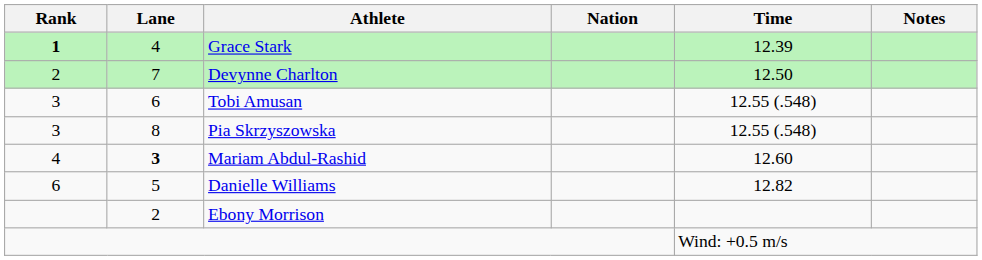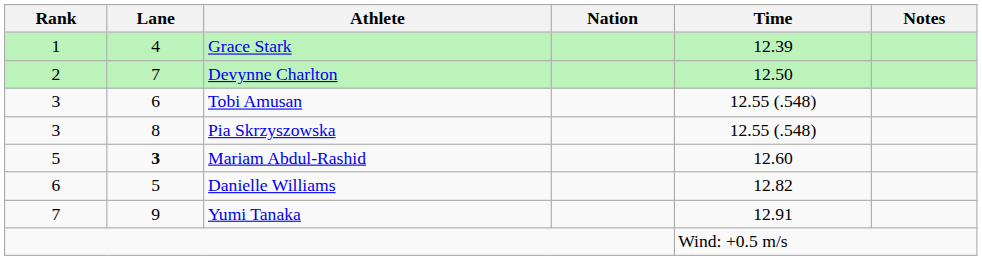 <table class="wikitable sortable" style="text-align:center;width: 70%;">
 <tr>
 <th>Rank</th>
 <th>Lane</th>
 <th>Athlete</th>
 <th>Nation</th>
 <th>Time</th>
 <th>Notes</th>
 </tr>
 <tr bgcolor="#bbf3bb">
-<td><strong>1</strong></td>
+<td>1</td>
 <td>4</td>
 <td align=left><a href='#'>Grace Stark</a></td>
 <td align=left></td>
 <td>12.39</td>
 <td></td>
 </tr>
 <tr bgcolor="#bbf3bb">
 <td>2</td>
 <td>7</td>
 <td align=left><a href='#'>Devynne Charlton</a></td>
 <td align=left></td>
 <td>12.50</td>
 <td></td>
 </tr>
 <tr>
 <td>3</td>
 <td>6</td>
 <td align=left><a href='#'>Tobi Amusan</a></td>
 <td align=left></td>
 <td>12.55 (.548)</td>
 <td></td>
 </tr>
 <tr>
 <td>3</td>
 <td>8</td>
 <td align=left><a href='#'>Pia Skrzyszowska</a></td>
 <td align=left></td>
 <td>12.55 (.548)</td>
 <td></td>
 </tr>
 <tr>
-<td>4</td>
+<td>5</td>
 <td><strong>3</strong></td>
 <td align=left><a href='#'>Mariam Abdul-Rashid</a></td>
 <td align=left></td>
 <td>12.60</td>
 <td></td>
 </tr>
 <tr>
 <td>6</td>
 <td>5</td>
 <td align=left><a href='#'>Danielle Williams</a></td>
 <td align=left></td>
 <td>12.82</td>
 <td></td>
 </tr>
 <tr>
-<td></td>
-<td>2</td>
-<td align=left><a href='#'>Ebony Morrison</a></td>
+<td>7</td>
+<td>9</td>
+<td align=left><a href='#'>Yumi Tanaka</a></td>
 <td align=left></td>
-<td></td>
+<td>12.91</td>
 <td></td>
 </tr>
 <tr class="sortbottom">
 <td colspan="4"></td>
 <td colspan="2" style="text-align:left;">Wind: +0.5 m/s</td>
 </tr>
 </table>
